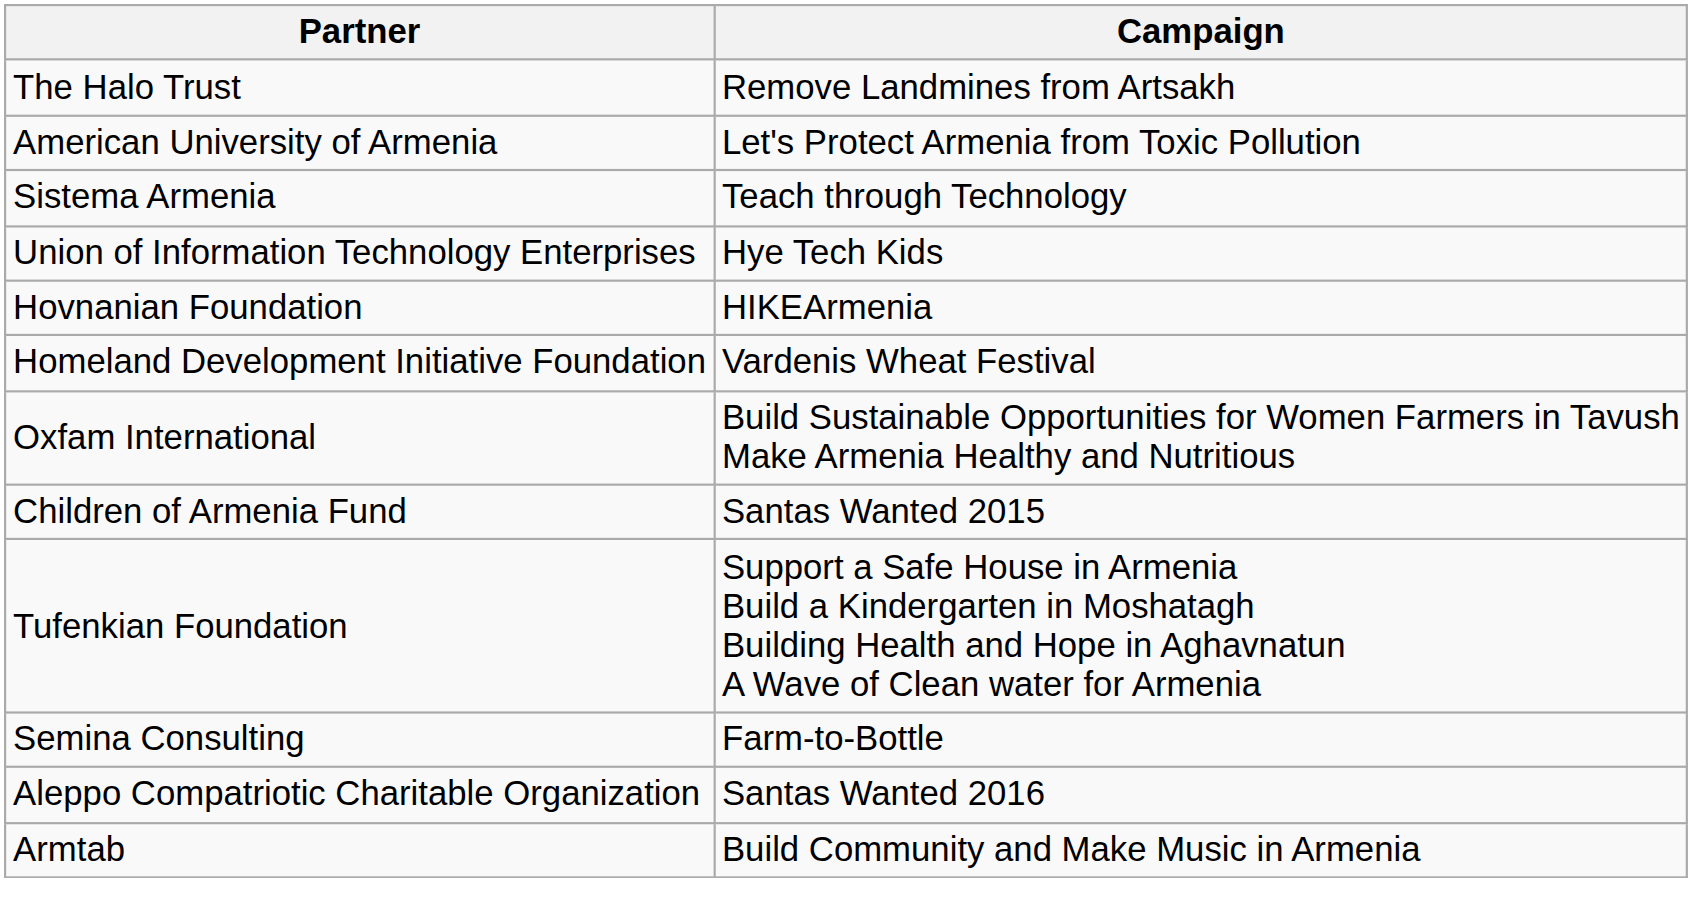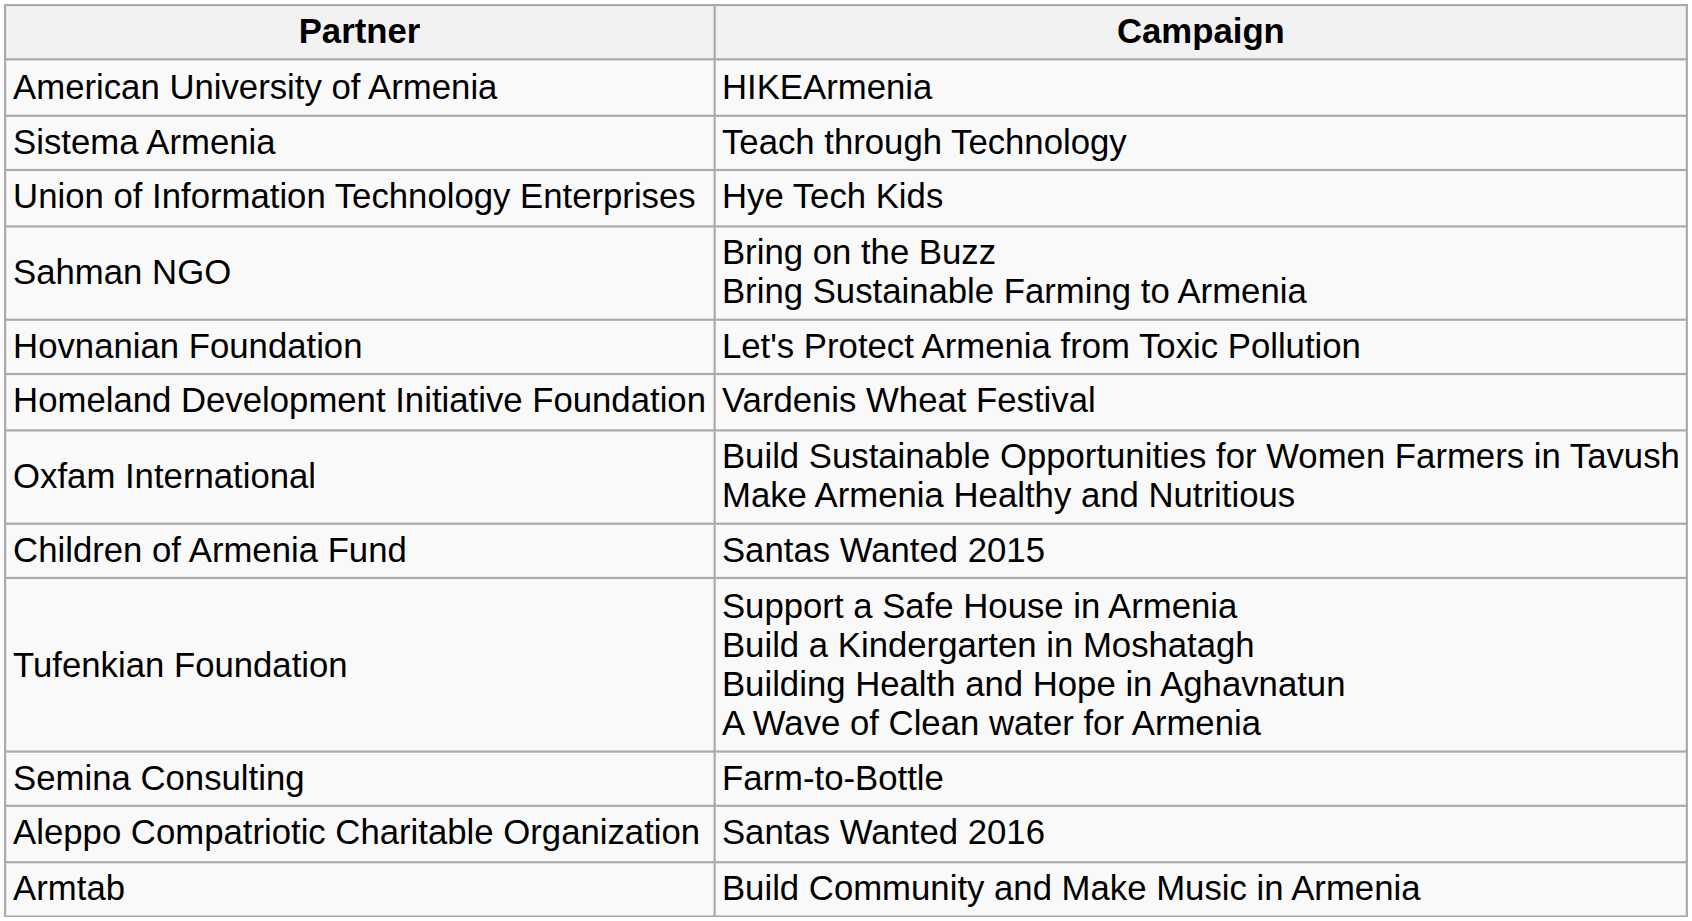 <table class="wikitable">
 <tr>
 <th>Partner</th>
 <th>Campaign</th>
 </tr>
 <tr>
-<td>The Halo Trust</td>
-<td>Remove Landmines from Artsakh</td>
-</tr>
-<tr>
 <td>American University of Armenia</td>
-<td>Let's Protect Armenia from Toxic Pollution</td>
+<td>HIKEArmenia</td>
 </tr>
 <tr>
 <td>Sistema Armenia</td>
 <td>Teach through Technology</td>
 </tr>
 <tr>
 <td>Union of Information Technology Enterprises</td>
 <td>Hye Tech Kids</td>
 </tr>
 <tr>
+<td>Sahman NGO</td>
+<td>Bring on the Buzz<br>Bring Sustainable Farming to Armenia</td>
+</tr>
+<tr>
 <td>Hovnanian Foundation</td>
-<td>HIKEArmenia</td>
+<td>Let's Protect Armenia from Toxic Pollution</td>
 </tr>
 <tr>
 <td>Homeland Development Initiative Foundation</td>
 <td>Vardenis Wheat Festival</td>
 </tr>
 <tr>
 <td>Oxfam International</td>
 <td>Build Sustainable Opportunities for Women Farmers in Tavush<br>Make Armenia Healthy and Nutritious</td>
 </tr>
 <tr>
 <td>Children of Armenia Fund</td>
 <td>Santas Wanted 2015</td>
 </tr>
 <tr>
 <td>Tufenkian Foundation</td>
 <td>Support a Safe House in Armenia<br>Build a Kindergarten in Moshatagh<br>Building Health and Hope in Aghavnatun<br>A Wave of Clean water for Armenia</td>
 </tr>
 <tr>
 <td>Semina Consulting</td>
 <td>Farm-to-Bottle</td>
 </tr>
 <tr>
 <td>Aleppo Compatriotic Charitable Organization</td>
 <td>Santas Wanted 2016</td>
 </tr>
 <tr>
 <td>Armtab</td>
 <td>Build Community and Make Music in Armenia</td>
 </tr>
 </table>
